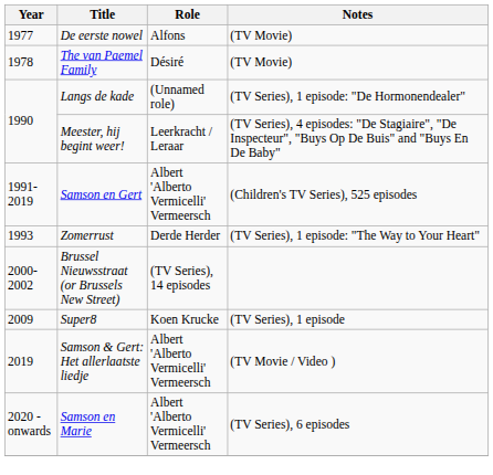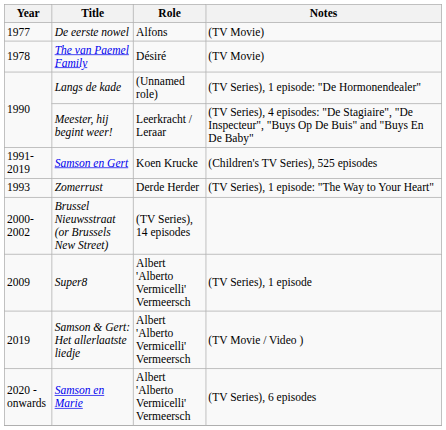 <table class="wikitable sortable">
 <tr>
 <th>Year</th>
 <th>Title</th>
 <th>Role</th>
 <th class="unsortable" style="width:20em;">Notes</th>
 </tr>
 <tr>
 <td>1977</td>
 <td><em>De eerste nowel</em></td>
 <td>Alfons</td>
 <td>(TV Movie)</td>
 </tr>
 <tr>
 <td>1978</td>
 <td><em><a href='#'>The van Paemel Family</a></em></td>
 <td>Désiré</td>
 <td>(TV Movie)</td>
 </tr>
 <tr>
 <td rowspan="2">1990</td>
 <td><em>Langs de kade</em></td>
 <td>(Unnamed role)</td>
 <td>(TV Series), 1 episode: "De Hormonendealer"</td>
 </tr>
 <tr>
 <td><em>Meester, hij begint weer!</em></td>
 <td>Leerkracht / Leraar</td>
 <td>(TV Series), 4 episodes: "De Stagiaire", "De Inspecteur", "Buys Op De Buis" and "Buys En De Baby"</td>
 </tr>
 <tr>
 <td>1991-2019</td>
 <td><em><a href='#'>Samson en Gert</a></em></td>
-<td>Albert 'Alberto Vermicelli' Vermeersch</td>
+<td>Koen Krucke</td>
 <td>(Children's TV Series), 525 episodes</td>
 </tr>
 <tr>
 <td>1993</td>
 <td><em>Zomerrust</em></td>
 <td>Derde Herder</td>
 <td>(TV Series), 1 episode: "The Way to Your Heart"</td>
 </tr>
 <tr>
 <td>2000-2002</td>
 <td><em>Brussel Nieuwsstraat (or Brussels New Street)</em></td>
 <td>(TV Series), 14 episodes</td>
 </tr>
 <tr>
 <td>2009</td>
 <td><em>Super8</em></td>
-<td>Koen Krucke</td>
+<td>Albert 'Alberto Vermicelli' Vermeersch</td>
 <td>(TV Series), 1 episode</td>
 </tr>
 <tr>
 <td>2019</td>
 <td><em>Samson & Gert: Het allerlaatste liedje</em></td>
 <td>Albert 'Alberto Vermicelli' Vermeersch</td>
 <td>(TV Movie / Video )</td>
 </tr>
 <tr>
 <td>2020 - onwards</td>
 <td><em><a href='#'>Samson en Marie</a></em></td>
 <td>Albert 'Alberto Vermicelli' Vermeersch</td>
 <td>(TV Series), 6 episodes</td>
 </tr>
 <tr>
 </tr>
 </table>
